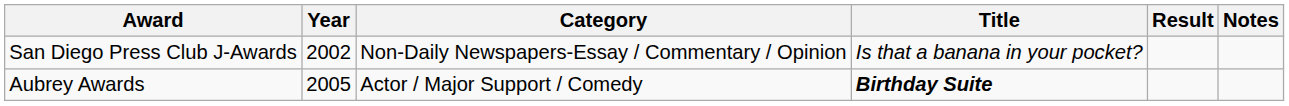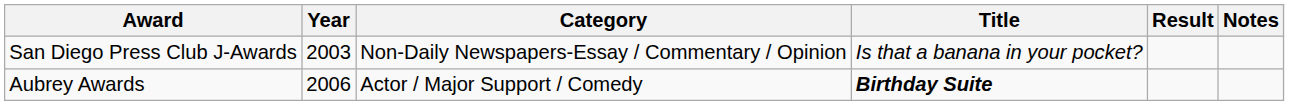 <table class="wikitable">
 <tr>
 <th>Award</th>
 <th>Year</th>
 <th>Category</th>
 <th>Title</th>
 <th>Result</th>
 <th>Notes</th>
 </tr>
 <tr>
 <td>San Diego Press Club J-Awards</td>
-<td>2002</td>
+<td>2003</td>
 <td>Non-Daily Newspapers-Essay / Commentary / Opinion</td>
 <td><em>Is that a</em> <em>banana in your pocket?</em></td>
 <td></td>
 <td></td>
 </tr>
 <tr>
 <td>Aubrey Awards</td>
-<td>2005</td>
+<td>2006</td>
 <td>Actor / Major Support / Comedy</td>
 <td><strong><em>Birthday Suite</em></strong></td>
 <td></td>
 <td></td>
 </tr>
 </table>
